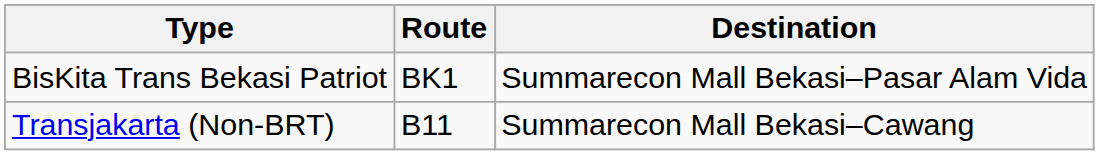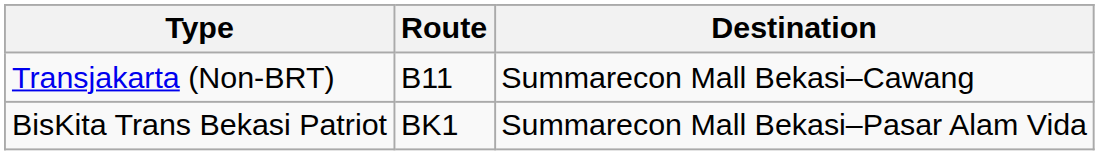 <table class="wikitable">
 <tr>
 <th>Type</th>
 <th>Route</th>
 <th>Destination</th>
 </tr>
 <tr>
+<td><a href='#'>Transjakarta</a> (Non-BRT)</td>
+<td>B11</td>
+<td>Summarecon Mall Bekasi–Cawang</td>
+</tr>
+<tr>
 <td>BisKita Trans Bekasi Patriot</td>
 <td>BK1</td>
 <td>Summarecon Mall Bekasi–Pasar Alam Vida</td>
 </tr>
-<tr>
-<td><a href='#'>Transjakarta</a> (Non-BRT)</td>
-<td>B11</td>
-<td>Summarecon Mall Bekasi–Cawang</td>
-</tr>
 </table>
